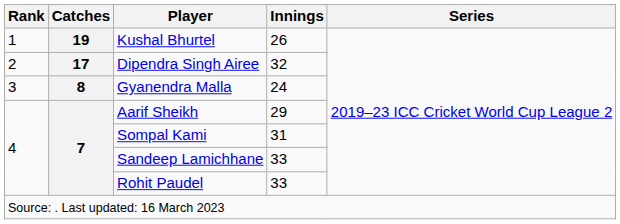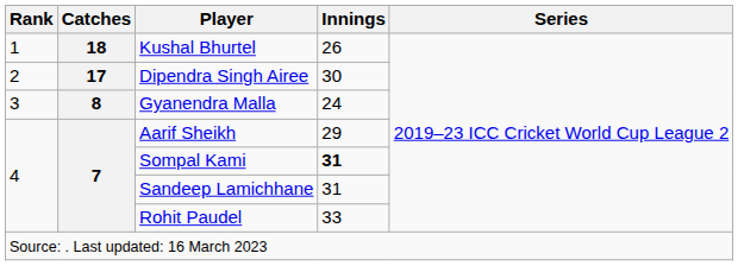 <table class="wikitable">
 <tr>
 <th>Rank</th>
 <th>Catches</th>
 <th>Player</th>
 <th>Innings</th>
 <th>Series</th>
 </tr>
 <tr>
 <td>1</td>
-<th>19</th>
+<th>18</th>
 <td><a href='#'>Kushal Bhurtel</a></td>
 <td>26</td>
 <td rowspan="7"><a href='#'>2019–23 ICC Cricket World Cup League 2</a></td>
 </tr>
 <tr>
 <td>2</td>
 <th>17</th>
 <td><a href='#'>Dipendra Singh Airee</a></td>
-<td>32</td>
+<td>30</td>
 </tr>
 <tr>
 <td>3</td>
 <th>8</th>
 <td><a href='#'>Gyanendra Malla</a></td>
 <td>24</td>
 </tr>
 <tr>
 <td rowspan="4">4</td>
 <th rowspan="4">7</th>
 <td><a href='#'>Aarif Sheikh</a></td>
 <td>29</td>
 </tr>
 <tr>
 <td><a href='#'>Sompal Kami</a></td>
-<td>31</td>
+<td><strong>31</strong></td>
 </tr>
 <tr>
 <td><a href='#'>Sandeep Lamichhane</a></td>
-<td>33</td>
+<td>31</td>
 </tr>
 <tr>
 <td><a href='#'>Rohit Paudel</a></td>
 <td>33</td>
 </tr>
 <tr>
 <td colspan="5"><small>Source: . Last updated: 16 March 2023</small></td>
 </tr>
 </table>
